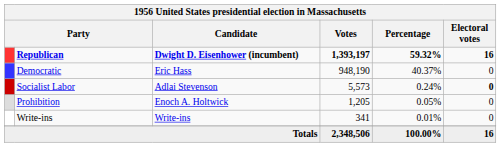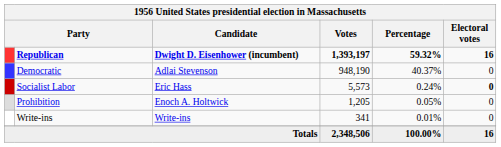 <table class="wikitable" style="font-size: 95%;">
 <tr>
 <th colspan="6">1956 United States presidential election in Massachusetts</th>
 </tr>
 <tr>
 <th colspan="2" style="width: 15em">Party</th>
 <th style="width: 17em">Candidate</th>
 <th style="width: 5em">Votes</th>
 <th style="width: 7em">Percentage</th>
 <th style="width: 5em">Electoral votes</th>
 </tr>
 <tr>
 <th style="background-color:#FF3333; width: 3px"></th>
 <td style="width: 130px"><strong><a href='#'>Republican</a></strong></td>
 <td><strong><a href='#'>Dwight D. Eisenhower</a> (incumbent)</strong></td>
 <td align="right"><strong>1,393,197</strong></td>
 <td align="right"><strong>59.32%</strong></td>
 <td align="right"><strong>16</strong></td>
 </tr>
 <tr>
 <th style="background-color:#3333FF; width: 3px"></th>
 <td style="width: 130px"><a href='#'>Democratic</a></td>
-<td><a href='#'>Eric Hass</a></td>
+<td><a href='#'>Adlai Stevenson</a></td>
 <td align="right">948,190</td>
 <td align="right">40.37%</td>
 <td align="right">0</td>
 </tr>
 <tr>
 <th style="background-color:#CC0000; width: 3px"></th>
 <td style="width: 130px"><a href='#'>Socialist Labor</a></td>
-<td><a href='#'>Adlai Stevenson</a></td>
+<td><a href='#'>Eric Hass</a></td>
 <td align="right">5,573</td>
 <td align="right">0.24%</td>
 <td align="right"><strong>0</strong></td>
 </tr>
 <tr>
 <th style="background-color:#DDDDDD; width: 3px"></th>
 <td style="width: 130px"><a href='#'>Prohibition</a></td>
 <td><a href='#'>Enoch A. Holtwick</a></td>
 <td align="right">1,205</td>
 <td align="right">0.05%</td>
 <td align="right">0</td>
 </tr>
 <tr>
 <th style="background-color:#FFFFFF; width: 3px"></th>
 <td style="width: 130px">Write-ins</td>
 <td><a href='#'>Write-ins</a></td>
 <td align="right">341</td>
 <td align="right">0.01%</td>
 <td align="right">0</td>
 </tr>
 <tr>
 </tr>
 <tr bgcolor="#EEEEEE">
 <td colspan="3" align="right"><strong>Totals</strong></td>
 <td align="right"><strong>2,348,506</strong></td>
 <td align="right"><strong>100.00%</strong></td>
 <td align="right"><strong>16</strong></td>
 </tr>
 </table>
